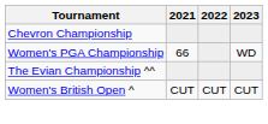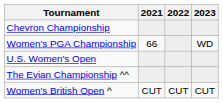 <table class="wikitable" style="font-size:95%;text-align:center;">
 <tr>
 <th>Tournament</th>
 <th>2021</th>
 <th>2022</th>
 <th>2023</th>
 </tr>
 <tr>
 <td align=left><a href='#'>Chevron Championship</a></td>
 <td style="background:#eeeeee;"></td>
 <td style="background:#eeeeee;"></td>
 <td style="background:#eeeeee;"></td>
 </tr>
 <tr>
 <td align=left><a href='#'>Women's PGA Championship</a></td>
 <td>66</td>
 <td style="background:#eeeeee;"></td>
 <td>WD</td>
 </tr>
 <tr>
+<td align=left><a href='#'>U.S. Women's Open</a></td>
+<td style="background:#eeeeee;"></td>
+<td style="background:#eeeeee;"></td>
+<td style="background:#eeeeee;"></td>
+</tr>
+<tr>
 <td align=left><a href='#'>The Evian Championship</a> ^^</td>
 <td style="background:#eeeeee;"></td>
 <td style="background:#eeeeee;"></td>
 <td style="background:#eeeeee;"></td>
 </tr>
 <tr>
 <td align=left><a href='#'>Women's British Open</a> ^</td>
 <td>CUT</td>
 <td>CUT</td>
 <td>CUT</td>
 </tr>
 </table>
